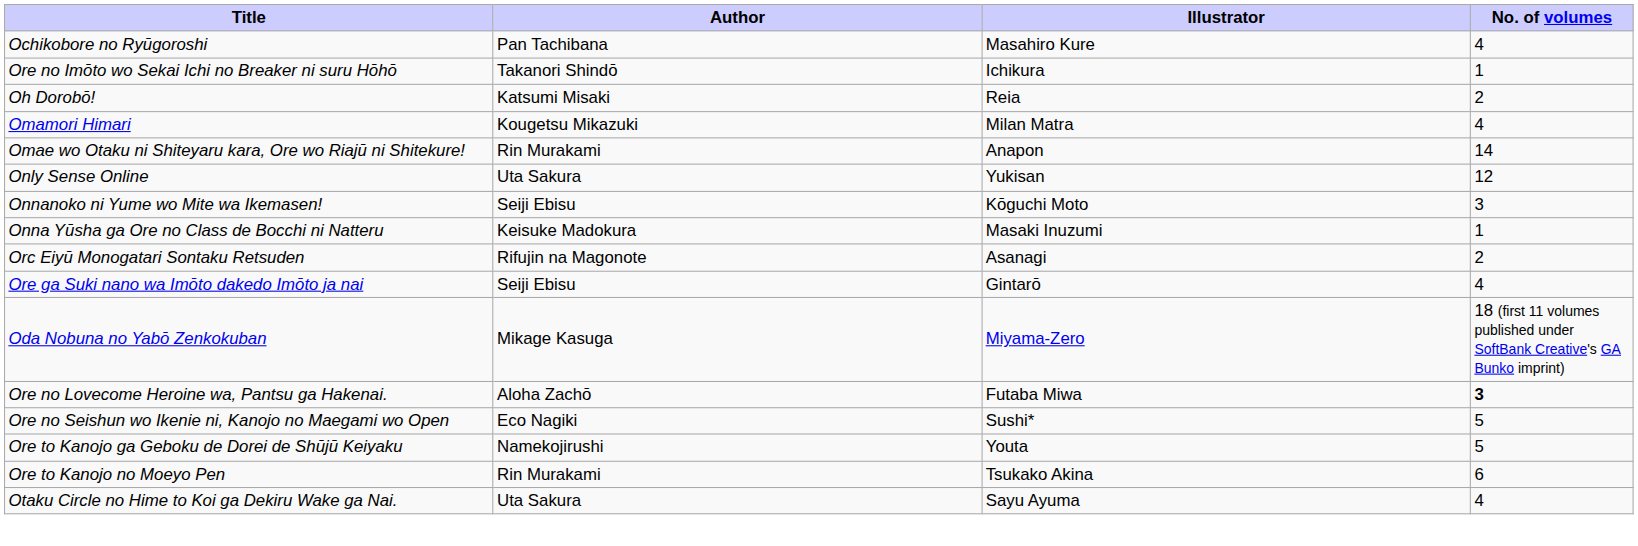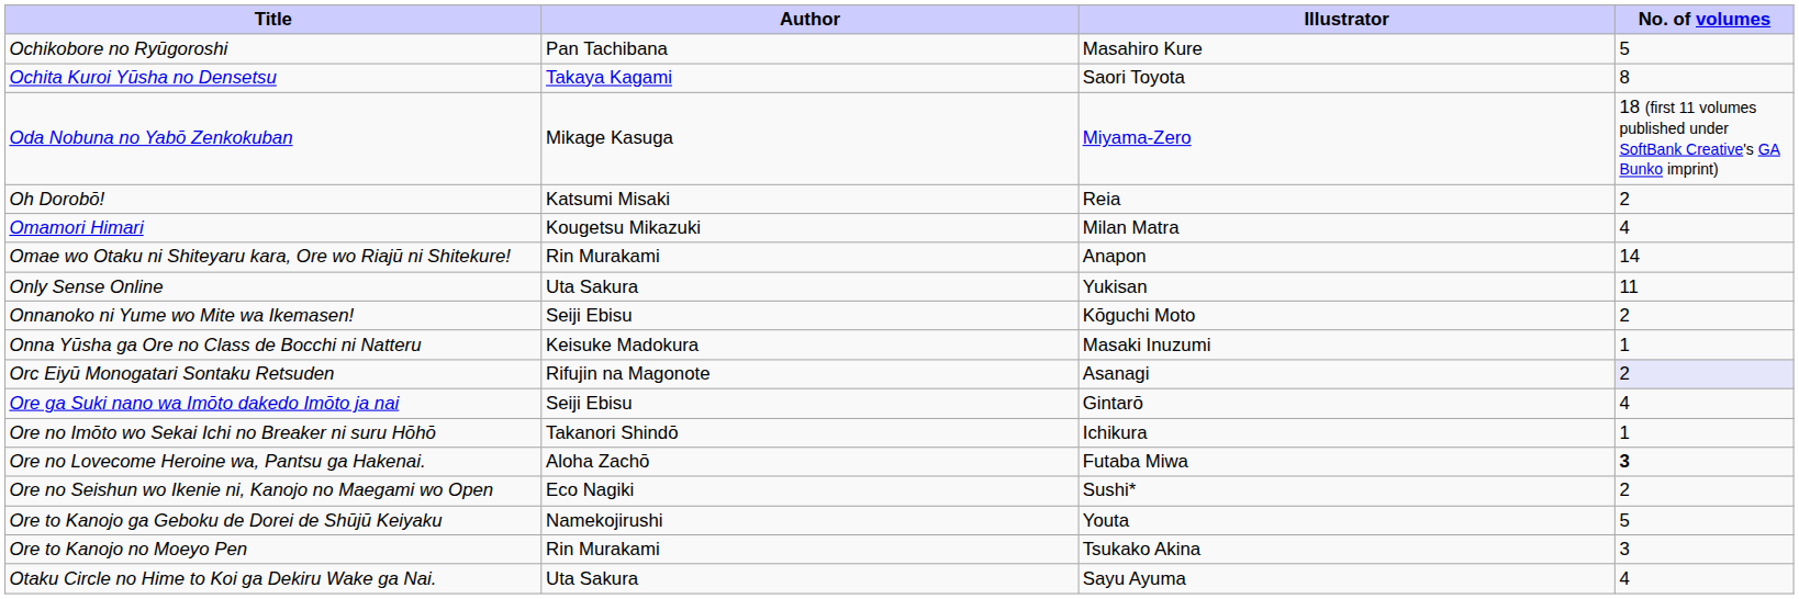 <table class="wikitable" style="width: 98%;">
 <tr>
 <th width=30% style="background:#ccf;">Title</th>
 <th width=30% style="background:#ccf;">Author</th>
 <th width=30% style="background:#ccf;">Illustrator</th>
 <th width=10% style="background:#ccf;">No. of <a href='#'>volumes</a></th>
 </tr>
 <tr>
 <td><em>Ochikobore no Ryūgoroshi</em></td>
 <td>Pan Tachibana</td>
 <td>Masahiro Kure</td>
-<td>4</td>
+<td>5</td>
 </tr>
 <tr>
-<td><em>Ore no Imōto wo Sekai Ichi no Breaker ni suru Hōhō</em></td>
-<td>Takanori Shindō</td>
-<td>Ichikura</td>
-<td>1</td>
+<td><em><a href='#'>Ochita Kuroi Yūsha no Densetsu</a></em></td>
+<td><a href='#'>Takaya Kagami</a></td>
+<td>Saori Toyota</td>
+<td>8</td>
+</tr>
+<tr>
+<td><em><a href='#'>Oda Nobuna no Yabō Zenkokuban</a></em></td>
+<td>Mikage Kasuga</td>
+<td><a href='#'>Miyama-Zero</a></td>
+<td>18 <small>(first 11 volumes published under <a href='#'>SoftBank Creative</a>'s <a href='#'>GA Bunko</a> imprint)</small></td>
 </tr>
 <tr>
 <td><em>Oh Dorobō!</em></td>
 <td>Katsumi Misaki</td>
 <td>Reia</td>
 <td>2</td>
 </tr>
 <tr>
 <td><em><a href='#'>Omamori Himari</a></em></td>
 <td>Kougetsu Mikazuki</td>
 <td>Milan Matra</td>
 <td>4</td>
 </tr>
 <tr>
 <td><em>Omae wo Otaku ni Shiteyaru kara, Ore wo Riajū ni Shitekure!</em></td>
 <td>Rin Murakami</td>
 <td>Anapon</td>
 <td>14</td>
 </tr>
 <tr>
 <td><em>Only Sense Online</em></td>
 <td>Uta Sakura</td>
 <td>Yukisan</td>
-<td>12</td>
+<td>11</td>
 </tr>
 <tr>
 <td><em>Onnanoko ni Yume wo Mite wa Ikemasen!</em></td>
 <td>Seiji Ebisu</td>
 <td>Kōguchi Moto</td>
-<td>3</td>
+<td>2</td>
 </tr>
 <tr>
 <td><em>Onna Yūsha ga Ore no Class de Bocchi ni Natteru</em></td>
 <td>Keisuke Madokura</td>
 <td>Masaki Inuzumi</td>
 <td>1</td>
 </tr>
 <tr>
 <td><em>Orc Eiyū Monogatari Sontaku Retsuden</em></td>
 <td>Rifujin na Magonote</td>
 <td>Asanagi</td>
-<td>2</td>
+<td style="background: lavender;">2</td>
 </tr>
 <tr>
 <td><em><a href='#'>Ore ga Suki nano wa Imōto dakedo Imōto ja nai</a></em></td>
 <td>Seiji Ebisu</td>
 <td>Gintarō</td>
 <td>4</td>
 </tr>
 <tr>
-<td><em><a href='#'>Oda Nobuna no Yabō Zenkokuban</a></em></td>
-<td>Mikage Kasuga</td>
-<td><a href='#'>Miyama-Zero</a></td>
-<td>18 <small>(first 11 volumes published under <a href='#'>SoftBank Creative</a>'s <a href='#'>GA Bunko</a> imprint)</small></td>
+<td><em>Ore no Imōto wo Sekai Ichi no Breaker ni suru Hōhō</em></td>
+<td>Takanori Shindō</td>
+<td>Ichikura</td>
+<td>1</td>
 </tr>
 <tr>
 <td><em>Ore no Lovecome Heroine wa, Pantsu ga Hakenai.</em></td>
 <td>Aloha Zachō</td>
 <td>Futaba Miwa</td>
 <td><strong>3</strong></td>
 </tr>
 <tr>
 <td><em>Ore no Seishun wo Ikenie ni, Kanojo no Maegami wo Open</em></td>
 <td>Eco Nagiki</td>
 <td>Sushi*</td>
-<td>5</td>
+<td>2</td>
 </tr>
 <tr>
 <td><em>Ore to Kanojo ga Geboku de Dorei de Shūjū Keiyaku</em></td>
 <td>Namekojirushi</td>
 <td>Youta</td>
 <td>5</td>
 </tr>
 <tr>
 <td><em>Ore to Kanojo no Moeyo Pen</em></td>
 <td>Rin Murakami</td>
 <td>Tsukako Akina</td>
-<td>6</td>
+<td>3</td>
 </tr>
 <tr>
 <td><em>Otaku Circle no Hime to Koi ga Dekiru Wake ga Nai.</em></td>
 <td>Uta Sakura</td>
 <td>Sayu Ayuma</td>
 <td>4</td>
 </tr>
 </table>
